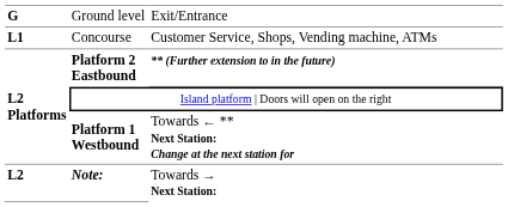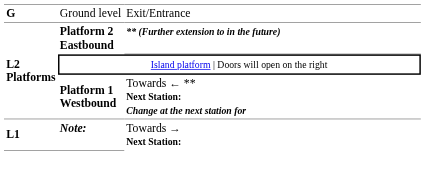 <table table border=0 cellspacing=0 cellpadding=3>
 <tr>
 <td style="border-top:solid 1px gray;border-bottom:solid 1px gray;" width=50 valign=top><strong>G</strong></td>
 <td style="border-top:solid 1px gray;border-bottom:solid 1px gray;" width=85 valign=top>Ground level</td>
 <td style="border-top:solid 1px gray;border-bottom:solid 1px gray;" width=400 valign=top>Exit/Entrance</td>
-</tr>
-<tr>
-<td style="border-bottom:solid 1px gray;"><strong>L1</strong></td>
-<td style="border-bottom:solid 1px gray;">Concourse</td>
-<td style="border-bottom:solid 1px gray;">Customer Service, Shops, Vending machine, ATMs</td>
 </tr>
 <tr>
 <td style="border-bottom:solid 1px gray;" width=50 rowspan=3 text-align:center><strong>L2<br>Platforms</strong></td>
 <td style="border-bottom:solid 1px white;" width=85><span><strong>Platform 2</strong><br><strong>Eastbound</strong></span></td>
 <td style="border-bottom:solid 1px gray;" width="400" valign="top"><strong><em><small>** (Further extension to  in the future)</small></em></strong></td>
 </tr>
 <tr>
 <td style="border-top:solid 2px black;border-right:solid 2px black;border-left:solid 2px black;border-bottom:solid 2px black;text-align:center;" colspan=2><small><a href='#'>Island platform</a> | Doors will open on the right </small></td>
 </tr>
 <tr>
 <td style="border-bottom:solid 1px gray;" width=50><span><strong>Platform 1</strong><br><strong>Westbound</strong></span></td>
 <td style="border-bottom:solid 1px gray;" width="400">Towards ←  **<br><small><strong>Next Station:</strong> <br><strong><em>Change at the next station for </em></strong></small></td>
 </tr>
 <tr>
-<td style="border-bottom:solid 1px gray;" width="50" valign="top"><strong>L2</strong></td>
+<td style="border-bottom:solid 1px gray;"><strong>L1</strong></td>
 <td style="border-bottom:solid 1px gray;" width="85" valign="top"><strong><em>Note:</em></strong></td>
 <td style="border-bottom:solid 1px white;" width=400>Towards → <br><small><strong>Next Station:</strong> </small></td>
 </tr>
 <tr>
 </tr>
 </table>
